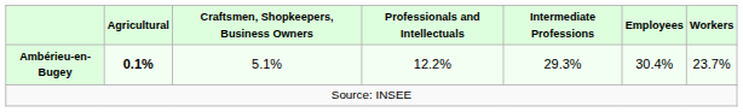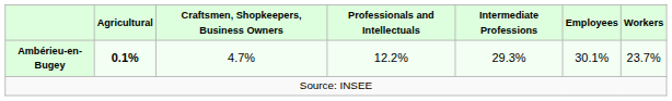 <table class="wikitable" style="font-size:90%;width:90%;border:0px;text-align:center;line-height:120%;margin: 1em auto;">
 <tr>
 <th style="background: #ddffdd; color: #000000" width="100"> </th>
 <th style="background: #ddffdd; color:#000000;"><small>Agricultural</small></th>
 <th style="background: #ddffdd; color:#000000;"><small>Craftsmen, Shopkeepers, Business Owners</small></th>
 <th style="background: #ddffdd; color:#000000;"><small>Professionals and Intellectuals</small></th>
 <th style="background: #ddffdd; color:#000000;"><small>Intermediate Professions</small></th>
 <th style="background: #ddffdd; color:#000000;"><small>Employees</small></th>
 <th style="background: #ddffdd; color:#000000;"><small>Workers</small></th>
 </tr>
 <tr>
 <th style="background: #ddffdd; color:#000000;"><small>Ambérieu-en-Bugey</small></th>
 <td style="background: #f3fff3; color:#000000;"><strong>0.1%</strong></td>
-<td style="background: #f3fff3; color:#000000;">5.1%</td>
+<td style="background: #f3fff3; color:#000000;">4.7%</td>
 <td style="background: #f3fff3; color:#000000;">12.2%</td>
 <td style="background: #f3fff3; color:#000000;">29.3%</td>
-<td style="background: #f3fff3; color:#000000;">30.4%</td>
+<td style="background: #f3fff3; color:#000000;">30.1%</td>
 <td style="background: #f3fff3; color:#000000;">23.7%</td>
 </tr>
 <tr>
 <td colspan="7" style="text-align:center;font-size:90%;">Source: INSEE</td>
 </tr>
 </table>
